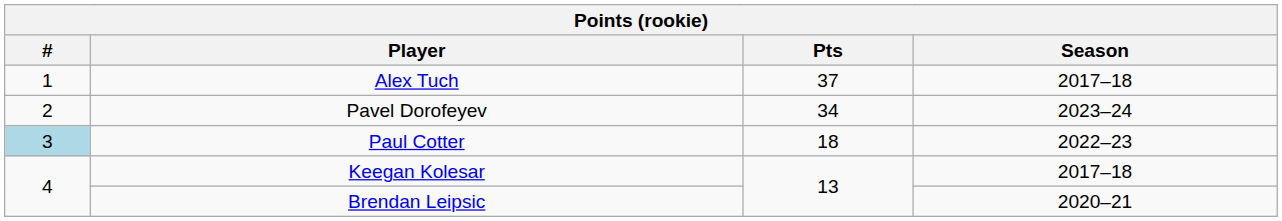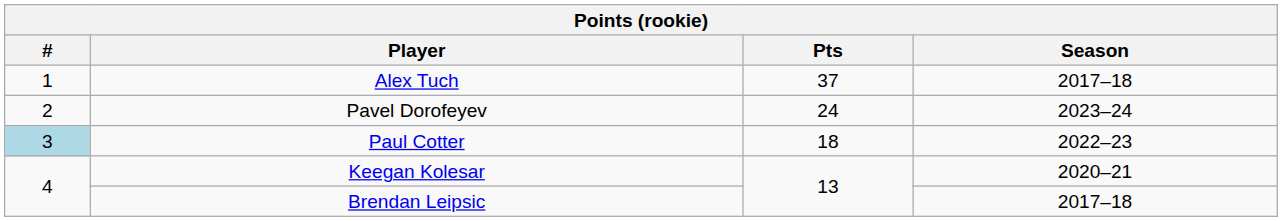 <table class="wikitable" style="text-align: center; font-size: 95%" width="80%">
 <tr>
 <th colspan="4">Points (rookie)</th>
 </tr>
 <tr>
 <th>#</th>
 <th>Player</th>
 <th>Pts</th>
 <th>Season</th>
 </tr>
 <tr>
 <td>1</td>
 <td><a href='#'>Alex Tuch</a></td>
 <td>37</td>
 <td>2017–18</td>
 </tr>
 <tr>
 <td>2</td>
 <td>Pavel Dorofeyev</td>
-<td>34</td>
+<td>24</td>
 <td>2023–24</td>
 </tr>
 <tr>
 <td style="background: lightblue;">3</td>
 <td><a href='#'>Paul Cotter</a></td>
 <td>18</td>
 <td>2022–23</td>
 </tr>
 <tr>
 <td rowspan="2">4</td>
 <td><a href='#'>Keegan Kolesar</a></td>
 <td rowspan="2">13</td>
-<td>2017–18</td>
+<td>2020–21</td>
 </tr>
 <tr>
 <td><a href='#'>Brendan Leipsic</a></td>
-<td>2020–21</td>
+<td>2017–18</td>
 </tr>
 </table>
